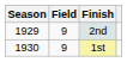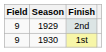 <table class=wikitable style="text-align:center; font-size:90%;">
 <tr>
+<th>Field</th>
 <th>Season</th>
-<th>Field</th>
 <th>Finish</th>
 <th></th>
 </tr>
 <tr>
+<td>9</td>
 <td>1929</td>
-<td>9</td>
 <td bgcolor=#DCE5E5>2nd</td>
 <td></td>
 </tr>
 <tr>
+<td>9</td>
 <td>1930</td>
-<td>9</td>
 <td bgcolor=#F7F6A8>1st</td>
 <td></td>
 </tr>
 </table>
